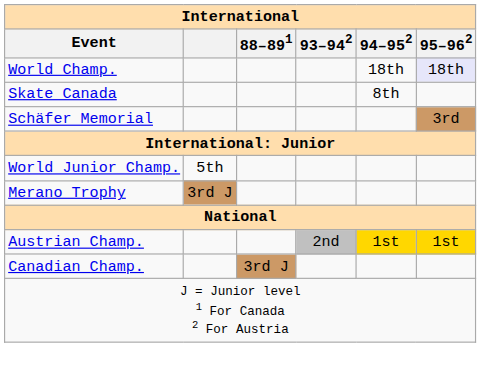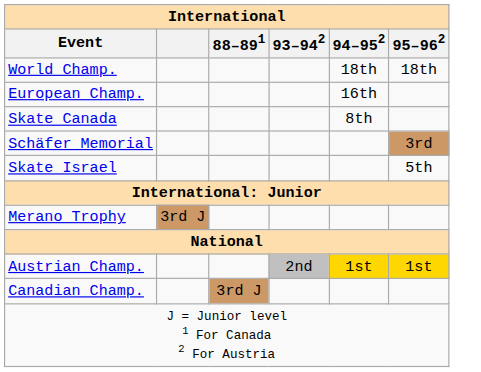 <table class="wikitable" style="text-align:center">
 <tr>
 <th style="background-color: #ffdead; " colspan=6 align=center>International</th>
 </tr>
 <tr>
 <th>Event</th>
 <th></th>
 <th>88–89<sup>1</sup></th>
 <th>93–94<sup>2</sup></th>
 <th>94–95<sup>2</sup></th>
 <th>95–96<sup>2</sup></th>
 </tr>
 <tr>
 <td align=left><a href='#'>World Champ.</a></td>
 <td></td>
 <td></td>
 <td></td>
 <td>18th</td>
-<td style="background: lavender;">18th</td>
+<td>18th</td>
+</tr>
+<tr>
+<td align=left><a href='#'>European Champ.</a></td>
+<td></td>
+<td></td>
+<td></td>
+<td>16th</td>
+<td></td>
 </tr>
 <tr>
 <td align=left><a href='#'>Skate Canada</a></td>
 <td></td>
 <td></td>
 <td></td>
 <td>8th</td>
 <td></td>
 </tr>
 <tr>
 <td align=left><a href='#'>Schäfer Memorial</a></td>
 <td></td>
 <td></td>
 <td></td>
 <td></td>
 <td bgcolor=cc9966>3rd</td>
 </tr>
 <tr>
-<th style="background-color: #ffdead; " colspan=6 align=center>International: Junior</th>
-</tr>
-<tr>
-<td align=left><a href='#'>World Junior Champ.</a></td>
-<td>5th</td>
+<td align=left><a href='#'>Skate Israel</a></td>
 <td></td>
 <td></td>
 <td></td>
 <td></td>
+<td>5th</td>
+</tr>
+<tr>
+<th style="background-color: #ffdead; " colspan=6 align=center>International: Junior</th>
 </tr>
 <tr>
 <td align=left><a href='#'>Merano Trophy</a></td>
 <td bgcolor=cc9966>3rd J</td>
 <td></td>
 <td></td>
 <td></td>
 <td></td>
 </tr>
 <tr>
 <th style="background-color: #ffdead; " colspan=6 align=center>National</th>
 </tr>
 <tr>
 <td align=left><a href='#'>Austrian Champ.</a></td>
 <td></td>
 <td></td>
 <td bgcolor=silver>2nd</td>
 <td bgcolor=gold>1st</td>
 <td bgcolor=gold>1st</td>
 </tr>
 <tr>
 <td align=left><a href='#'>Canadian Champ.</a></td>
 <td></td>
 <td bgcolor=cc9966>3rd J</td>
 <td></td>
 <td></td>
 <td></td>
 </tr>
 <tr>
 <td colspan=6 align=center><small> J = Junior level <br> <sup>1</sup> For Canada <br> <sup>2</sup> For Austria </small></td>
 </tr>
 </table>
